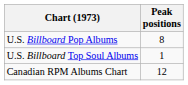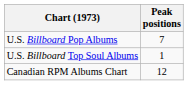 <table class="wikitable">
 <tr>
 <th align="left">Chart (1973)</th>
 <th style="text-align:center;">Peak<br>positions</th>
 </tr>
 <tr>
 <td align="left">U.S. <a href='#'><em>Billboard</em> Pop Albums</a></td>
-<td style="text-align:center;">8</td>
+<td style="text-align:center;">7</td>
 </tr>
 <tr>
 <td align="left">U.S. <em>Billboard</em> <a href='#'>Top Soul Albums</a></td>
 <td style="text-align:center;">1</td>
 </tr>
 <tr>
 <td>Canadian RPM Albums Chart</td>
 <td style="text-align:center;">12</td>
 </tr>
 </table>
